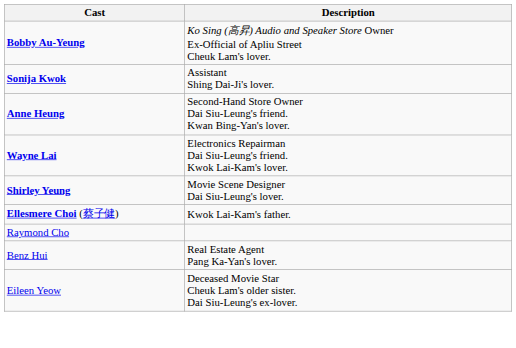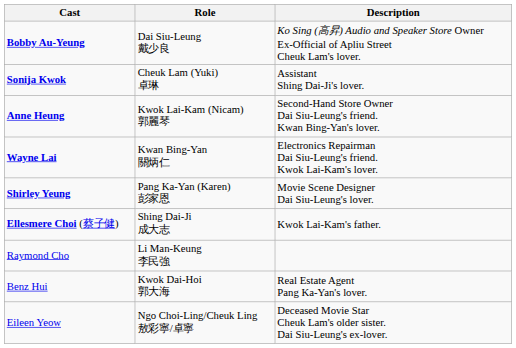 <table class="wikitable" width="60%">
 <tr>
 <th>Cast</th>
+<th>Role</th>
 <th>Description</th>
 </tr>
 <tr>
 <td><strong><a href='#'>Bobby Au-Yeung</a></strong></td>
+<td>Dai Siu-Leung <br> 戴少良</td>
 <td><em>Ko Sing (高昇) Audio and Speaker Store</em> Owner <br> Ex-Official of Apliu Street <br> Cheuk Lam's lover.</td>
 </tr>
 <tr>
 <td><strong><a href='#'>Sonija Kwok</a></strong></td>
+<td>Cheuk Lam (Yuki) <br> 卓琳</td>
 <td>Assistant <br> Shing Dai-Ji's lover.</td>
 </tr>
 <tr>
 <td><strong><a href='#'>Anne Heung</a></strong></td>
+<td>Kwok Lai-Kam (Nicam) <br> 郭麗琴</td>
 <td>Second-Hand Store Owner <br> Dai Siu-Leung's friend. <br> Kwan Bing-Yan's lover.</td>
 </tr>
 <tr>
 <td><strong><a href='#'>Wayne Lai</a></strong></td>
+<td>Kwan Bing-Yan <br> 關炳仁</td>
 <td>Electronics Repairman <br> Dai Siu-Leung's friend. <br> Kwok Lai-Kam's lover.</td>
 </tr>
 <tr>
 <td><strong><a href='#'>Shirley Yeung</a></strong></td>
+<td>Pang Ka-Yan (Karen) <br> 彭家恩</td>
 <td>Movie Scene Designer <br> Dai Siu-Leung's lover.</td>
 </tr>
 <tr>
 <td><strong><a href='#'>Ellesmere Choi</a></strong> (<a href='#'>蔡子健</a>)</td>
+<td>Shing Dai-Ji <br> 成大志</td>
 <td>Kwok Lai-Kam's father.</td>
 </tr>
 <tr>
 <td><a href='#'>Raymond Cho</a></td>
+<td>Li Man-Keung <br> 李民強</td>
 <td></td>
 </tr>
 <tr>
 <td><a href='#'>Benz Hui</a></td>
+<td>Kwok Dai-Hoi <br> 郭大海</td>
 <td>Real Estate Agent <br> Pang Ka-Yan's lover.</td>
 </tr>
 <tr>
 <td><a href='#'>Eileen Yeow</a></td>
+<td>Ngo Choi-Ling/Cheuk Ling<br> 敖彩寧/卓寧</td>
 <td>Deceased Movie Star <br> Cheuk Lam's older sister. <br> Dai Siu-Leung's ex-lover.</td>
 </tr>
 </table>
